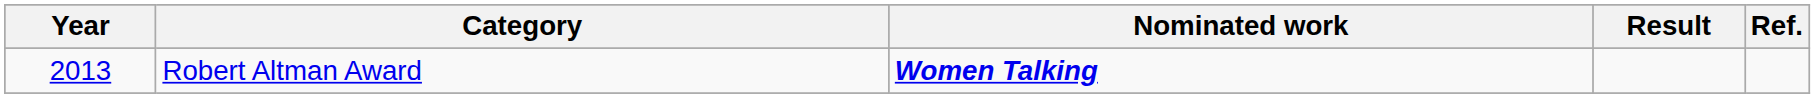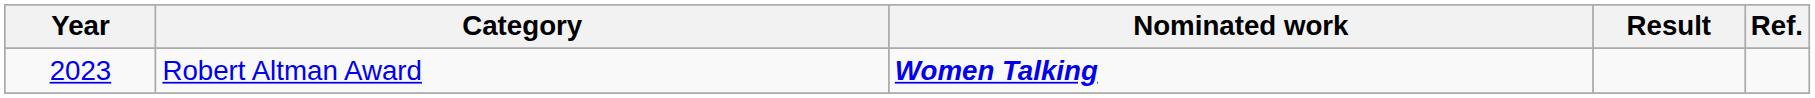 <table class="wikitable">
 <tr>
 <th scope="col" style="width:5em;">Year</th>
 <th scope="col" style="width:26em;">Category</th>
 <th scope="col" style="width:25em;">Nominated work</th>
 <th scope="col" style="width:5em;">Result</th>
 <th>Ref.</th>
 </tr>
 <tr>
-<td style="text-align:center;"><a href='#'>2013</a></td>
+<td style="text-align:center;"><a href='#'>2023</a></td>
 <td><a href='#'>Robert Altman Award</a></td>
 <td><strong><em><a href='#'>Women Talking</a></em></strong></td>
 <td></td>
 <td style="text-align:center;"></td>
 </tr>
 </table>
